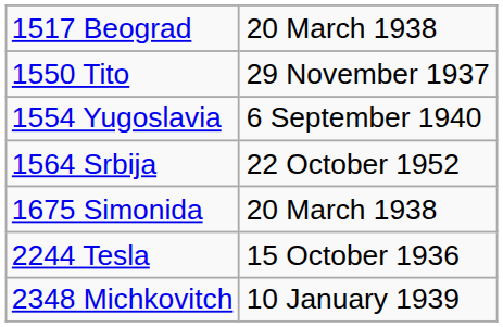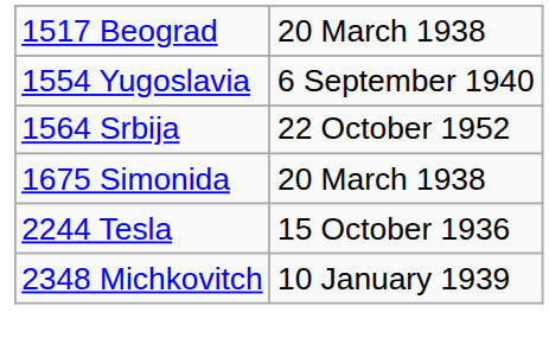 <table class="wikitable" align="right" style="margin: 1em; margin-top: 0; font-size: 0.9em;">
 <tr>
 <td><a href='#'>1517 Beograd</a></td>
 <td>20 March 1938</td>
-</tr>
-<tr>
-<td><a href='#'>1550 Tito</a></td>
-<td>29 November 1937</td>
 </tr>
 <tr>
 <td><a href='#'>1554 Yugoslavia</a></td>
 <td>6 September 1940</td>
 </tr>
 <tr>
 <td><a href='#'>1564 Srbija</a></td>
 <td>22 October 1952</td>
 </tr>
 <tr>
 <td><a href='#'>1675 Simonida</a></td>
 <td>20 March 1938</td>
 </tr>
 <tr>
 <td><a href='#'>2244 Tesla</a></td>
 <td>15 October 1936</td>
 </tr>
 <tr>
 <td><a href='#'>2348 Michkovitch</a></td>
 <td>10 January 1939</td>
 </tr>
 </table>
